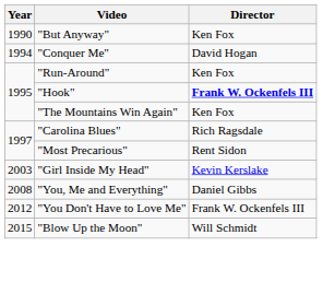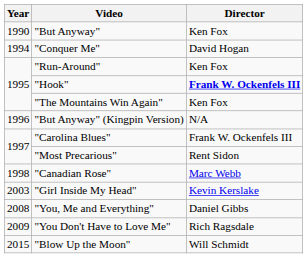 <table class="wikitable">
 <tr>
 <th>Year</th>
 <th>Video</th>
 <th>Director</th>
 </tr>
 <tr>
 <td>1990</td>
 <td>"But Anyway"</td>
 <td>Ken Fox</td>
 </tr>
 <tr>
 <td>1994</td>
 <td>"Conquer Me"</td>
 <td>David Hogan</td>
 </tr>
 <tr>
 <td rowspan="3">1995</td>
 <td>"Run-Around"</td>
 <td>Ken Fox</td>
 </tr>
 <tr>
 <td>"Hook"</td>
 <td><strong><a href='#'>Frank W. Ockenfels III</a></strong></td>
 </tr>
 <tr>
 <td>"The Mountains Win Again"</td>
 <td>Ken Fox</td>
 </tr>
 <tr>
+<td>1996</td>
+<td>"But Anyway" (Kingpin Version)</td>
+<td>N/A</td>
+</tr>
+<tr>
 <td rowspan="2">1997</td>
 <td>"Carolina Blues"</td>
-<td>Rich Ragsdale</td>
+<td>Frank W. Ockenfels III</td>
 </tr>
 <tr>
 <td>"Most Precarious"</td>
 <td>Rent Sidon</td>
+</tr>
+<tr>
+<td>1998</td>
+<td>"Canadian Rose"</td>
+<td><a href='#'>Marc Webb</a></td>
 </tr>
 <tr>
 <td>2003</td>
 <td>"Girl Inside My Head"</td>
 <td><a href='#'>Kevin Kerslake</a></td>
 </tr>
 <tr>
 <td>2008</td>
 <td>"You, Me and Everything"</td>
 <td>Daniel Gibbs</td>
 </tr>
 <tr>
-<td>2012</td>
+<td>2009</td>
 <td>"You Don't Have to Love Me"</td>
-<td>Frank W. Ockenfels III</td>
+<td>Rich Ragsdale</td>
 </tr>
 <tr>
 <td>2015</td>
 <td>"Blow Up the Moon"</td>
 <td>Will Schmidt</td>
 </tr>
 </table>
